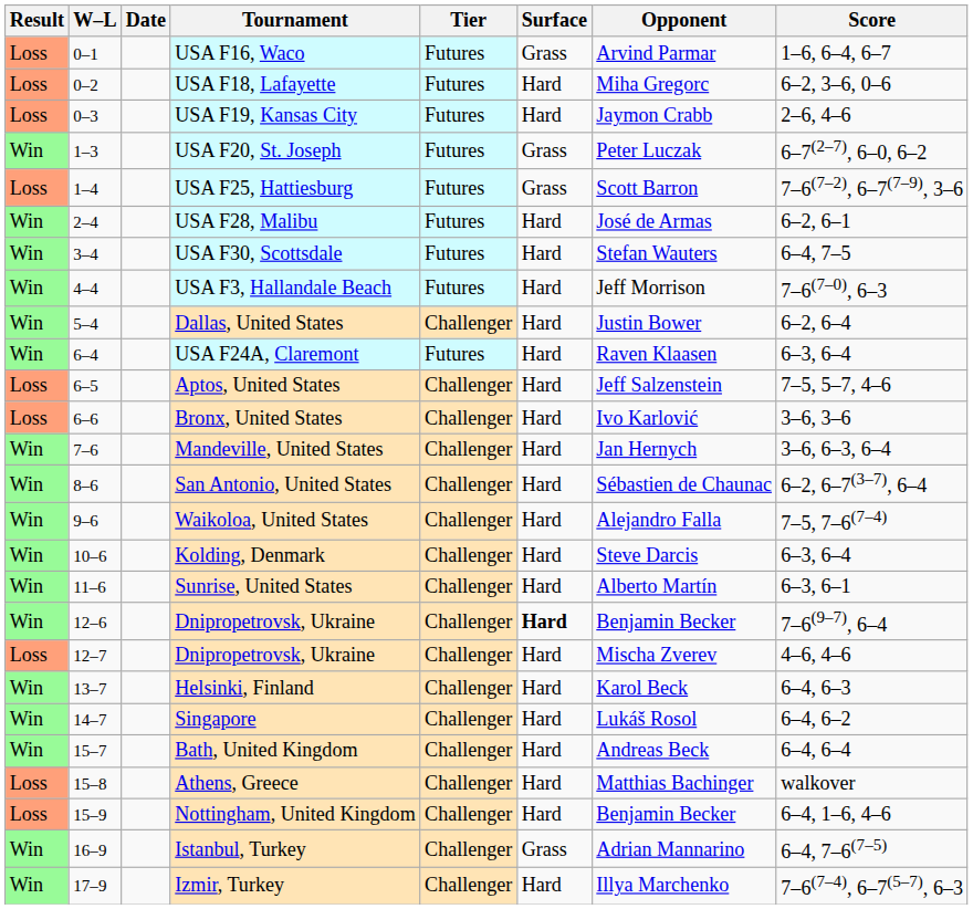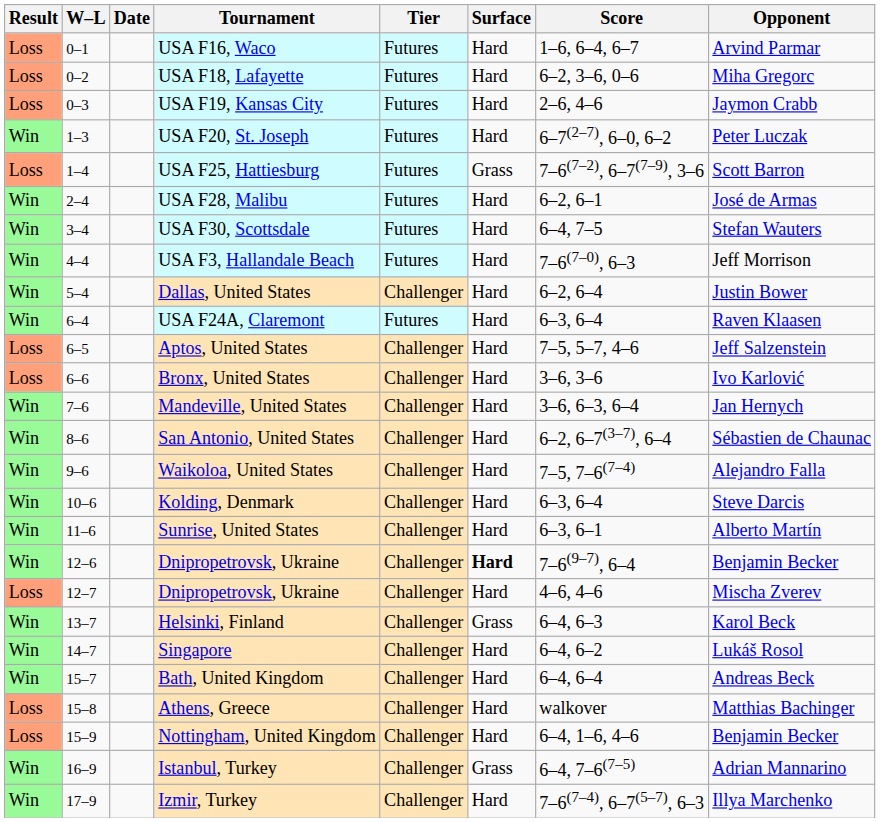 <table class="sortable wikitable">
 <tr>
 <th>Result</th>
 <th class="unsortable">W–L</th>
 <th>Date</th>
 <th>Tournament</th>
 <th>Tier</th>
 <th>Surface</th>
+<th class="unsortable">Score</th>
 <th>Opponent</th>
-<th class="unsortable">Score</th>
 </tr>
 <tr>
 <td style="background:#ffa07a;">Loss</td>
 <td><small>0–1</small></td>
 <td></td>
 <td style="background:#cffcff;">USA F16, <a href='#'>Waco</a></td>
 <td style="background:#cffcff;">Futures</td>
-<td>Grass</td>
+<td>Hard</td>
+<td>1–6, 6–4, 6–7</td>
 <td> <a href='#'>Arvind Parmar</a></td>
-<td>1–6, 6–4, 6–7</td>
 </tr>
 <tr>
 <td style="background:#ffa07a;">Loss</td>
 <td><small>0–2</small></td>
 <td></td>
 <td style="background:#cffcff;">USA F18, <a href='#'>Lafayette</a></td>
 <td style="background:#cffcff;">Futures</td>
 <td>Hard</td>
+<td>6–2, 3–6, 0–6</td>
 <td> <a href='#'>Miha Gregorc</a></td>
-<td>6–2, 3–6, 0–6</td>
 </tr>
 <tr>
 <td style="background:#ffa07a;">Loss</td>
 <td><small>0–3</small></td>
 <td></td>
 <td style="background:#cffcff;">USA F19, <a href='#'>Kansas City</a></td>
 <td style="background:#cffcff;">Futures</td>
 <td>Hard</td>
+<td>2–6, 4–6</td>
 <td> <a href='#'>Jaymon Crabb</a></td>
-<td>2–6, 4–6</td>
 </tr>
 <tr>
 <td style="background:#98fb98;">Win</td>
 <td><small>1–3</small></td>
 <td></td>
 <td style="background:#cffcff;">USA F20, <a href='#'>St. Joseph</a></td>
 <td style="background:#cffcff;">Futures</td>
-<td>Grass</td>
+<td>Hard</td>
+<td>6–7<sup>(2–7)</sup>, 6–0, 6–2</td>
 <td> <a href='#'>Peter Luczak</a></td>
-<td>6–7<sup>(2–7)</sup>, 6–0, 6–2</td>
 </tr>
 <tr>
 <td style="background:#ffa07a;">Loss</td>
 <td><small>1–4</small></td>
 <td></td>
 <td style="background:#cffcff;">USA F25, <a href='#'>Hattiesburg</a></td>
 <td style="background:#cffcff;">Futures</td>
 <td>Grass</td>
+<td>7–6<sup>(7–2)</sup>, 6–7<sup>(7–9)</sup>, 3–6</td>
 <td> <a href='#'>Scott Barron</a></td>
-<td>7–6<sup>(7–2)</sup>, 6–7<sup>(7–9)</sup>, 3–6</td>
 </tr>
 <tr>
 <td style="background:#98fb98;">Win</td>
 <td><small>2–4</small></td>
 <td></td>
 <td style="background:#cffcff;">USA F28, <a href='#'>Malibu</a></td>
 <td style="background:#cffcff;">Futures</td>
 <td>Hard</td>
+<td>6–2, 6–1</td>
 <td> <a href='#'>José de Armas</a></td>
-<td>6–2, 6–1</td>
 </tr>
 <tr>
 <td style="background:#98fb98;">Win</td>
 <td><small>3–4</small></td>
 <td></td>
 <td style="background:#cffcff;">USA F30, <a href='#'>Scottsdale</a></td>
 <td style="background:#cffcff;">Futures</td>
 <td>Hard</td>
+<td>6–4, 7–5</td>
 <td> <a href='#'>Stefan Wauters</a></td>
-<td>6–4, 7–5</td>
 </tr>
 <tr>
 <td style="background:#98fb98;">Win</td>
 <td><small>4–4</small></td>
 <td></td>
 <td style="background:#cffcff;">USA F3, <a href='#'>Hallandale Beach</a></td>
 <td style="background:#cffcff;">Futures</td>
 <td>Hard</td>
+<td>7–6<sup>(7–0)</sup>, 6–3</td>
 <td> Jeff Morrison</td>
-<td>7–6<sup>(7–0)</sup>, 6–3</td>
 </tr>
 <tr>
 <td style="background:#98fb98;">Win</td>
 <td><small>5–4</small></td>
 <td></td>
 <td style="background:moccasin;"><a href='#'>Dallas</a>, United States</td>
 <td style="background:moccasin;">Challenger</td>
 <td>Hard</td>
+<td>6–2, 6–4</td>
 <td> <a href='#'>Justin Bower</a></td>
-<td>6–2, 6–4</td>
 </tr>
 <tr>
 <td style="background:#98fb98;">Win</td>
 <td><small>6–4</small></td>
 <td></td>
 <td style="background:#cffcff;">USA F24A, <a href='#'>Claremont</a></td>
 <td style="background:#cffcff;">Futures</td>
 <td>Hard</td>
+<td>6–3, 6–4</td>
 <td> <a href='#'>Raven Klaasen</a></td>
-<td>6–3, 6–4</td>
 </tr>
 <tr>
 <td style="background:#ffa07a;">Loss</td>
 <td><small>6–5</small></td>
 <td></td>
 <td style="background:moccasin;"><a href='#'>Aptos</a>, United States</td>
 <td style="background:moccasin;">Challenger</td>
 <td>Hard</td>
+<td>7–5, 5–7, 4–6</td>
 <td> <a href='#'>Jeff Salzenstein</a></td>
-<td>7–5, 5–7, 4–6</td>
 </tr>
 <tr>
 <td style="background:#ffa07a;">Loss</td>
 <td><small>6–6</small></td>
 <td></td>
 <td style="background:moccasin;"><a href='#'>Bronx</a>, United States</td>
 <td style="background:moccasin;">Challenger</td>
 <td>Hard</td>
+<td>3–6, 3–6</td>
 <td> <a href='#'>Ivo Karlović</a></td>
-<td>3–6, 3–6</td>
 </tr>
 <tr>
 <td style="background:#98fb98;">Win</td>
 <td><small>7–6</small></td>
 <td></td>
 <td style="background:moccasin;"><a href='#'>Mandeville</a>, United States</td>
 <td style="background:moccasin;">Challenger</td>
 <td>Hard</td>
+<td>3–6, 6–3, 6–4</td>
 <td> <a href='#'>Jan Hernych</a></td>
-<td>3–6, 6–3, 6–4</td>
 </tr>
 <tr>
 <td style="background:#98fb98;">Win</td>
 <td><small>8–6</small></td>
 <td></td>
 <td style="background:moccasin;"><a href='#'>San Antonio</a>, United States</td>
 <td style="background:moccasin;">Challenger</td>
 <td>Hard</td>
+<td>6–2, 6–7<sup>(3–7)</sup>, 6–4</td>
 <td> <a href='#'>Sébastien de Chaunac</a></td>
-<td>6–2, 6–7<sup>(3–7)</sup>, 6–4</td>
 </tr>
 <tr>
 <td style="background:#98fb98;">Win</td>
 <td><small>9–6</small></td>
 <td></td>
 <td style="background:moccasin;"><a href='#'>Waikoloa</a>, United States</td>
 <td style="background:moccasin;">Challenger</td>
 <td>Hard</td>
+<td>7–5, 7–6<sup>(7–4)</sup></td>
 <td> <a href='#'>Alejandro Falla</a></td>
-<td>7–5, 7–6<sup>(7–4)</sup></td>
 </tr>
 <tr>
 <td style="background:#98fb98;">Win</td>
 <td><small>10–6</small></td>
 <td></td>
 <td style="background:moccasin;"><a href='#'>Kolding</a>, Denmark</td>
 <td style="background:moccasin;">Challenger</td>
 <td>Hard</td>
+<td>6–3, 6–4</td>
 <td> <a href='#'>Steve Darcis</a></td>
-<td>6–3, 6–4</td>
 </tr>
 <tr>
 <td style="background:#98fb98;">Win</td>
 <td><small>11–6</small></td>
 <td></td>
 <td style="background:moccasin;"><a href='#'>Sunrise</a>, United States</td>
 <td style="background:moccasin;">Challenger</td>
 <td>Hard</td>
+<td>6–3, 6–1</td>
 <td> <a href='#'>Alberto Martín</a></td>
-<td>6–3, 6–1</td>
 </tr>
 <tr>
 <td style="background:#98fb98;">Win</td>
 <td><small>12–6</small></td>
 <td></td>
 <td style="background:moccasin;"><a href='#'>Dnipropetrovsk</a>, Ukraine</td>
 <td style="background:moccasin;">Challenger</td>
 <td><strong>Hard</strong></td>
+<td>7–6<sup>(9–7)</sup>, 6–4</td>
 <td> <a href='#'>Benjamin Becker</a></td>
-<td>7–6<sup>(9–7)</sup>, 6–4</td>
 </tr>
 <tr>
 <td style="background:#ffa07a;">Loss</td>
 <td><small>12–7</small></td>
 <td></td>
 <td style="background:moccasin;"><a href='#'>Dnipropetrovsk</a>, Ukraine</td>
 <td style="background:moccasin;">Challenger</td>
 <td>Hard</td>
+<td>4–6, 4–6</td>
 <td> <a href='#'>Mischa Zverev</a></td>
-<td>4–6, 4–6</td>
 </tr>
 <tr>
 <td style="background:#98fb98;">Win</td>
 <td><small>13–7</small></td>
 <td></td>
 <td style="background:moccasin;"><a href='#'>Helsinki</a>, Finland</td>
 <td style="background:moccasin;">Challenger</td>
-<td>Hard</td>
+<td>Grass</td>
+<td>6–4, 6–3</td>
 <td> <a href='#'>Karol Beck</a></td>
-<td>6–4, 6–3</td>
 </tr>
 <tr>
 <td style="background:#98fb98;">Win</td>
 <td><small>14–7</small></td>
 <td></td>
 <td style="background:moccasin;"><a href='#'>Singapore</a></td>
 <td style="background:moccasin;">Challenger</td>
 <td>Hard</td>
+<td>6–4, 6–2</td>
 <td> <a href='#'>Lukáš Rosol</a></td>
-<td>6–4, 6–2</td>
 </tr>
 <tr>
 <td style="background:#98fb98;">Win</td>
 <td><small>15–7</small></td>
 <td></td>
 <td style="background:moccasin;"><a href='#'>Bath</a>, United Kingdom</td>
 <td style="background:moccasin;">Challenger</td>
 <td>Hard</td>
+<td>6–4, 6–4</td>
 <td> <a href='#'>Andreas Beck</a></td>
-<td>6–4, 6–4</td>
 </tr>
 <tr>
 <td style="background:#ffa07a;">Loss</td>
 <td><small>15–8</small></td>
 <td></td>
 <td style="background:moccasin;"><a href='#'>Athens</a>, Greece</td>
 <td style="background:moccasin;">Challenger</td>
 <td>Hard</td>
+<td>walkover</td>
 <td> <a href='#'>Matthias Bachinger</a></td>
-<td>walkover</td>
 </tr>
 <tr>
 <td style="background:#ffa07a;">Loss</td>
 <td><small>15–9</small></td>
 <td></td>
 <td style="background:moccasin;"><a href='#'>Nottingham</a>, United Kingdom</td>
 <td style="background:moccasin;">Challenger</td>
 <td>Hard</td>
+<td>6–4, 1–6, 4–6</td>
 <td> <a href='#'>Benjamin Becker</a></td>
-<td>6–4, 1–6, 4–6</td>
 </tr>
 <tr>
 <td style="background:#98fb98;">Win</td>
 <td><small>16–9</small></td>
 <td></td>
 <td style="background:moccasin;"><a href='#'>Istanbul</a>, Turkey</td>
 <td style="background:moccasin;">Challenger</td>
 <td>Grass</td>
+<td>6–4, 7–6<sup>(7–5)</sup></td>
 <td> <a href='#'>Adrian Mannarino</a></td>
-<td>6–4, 7–6<sup>(7–5)</sup></td>
 </tr>
 <tr>
 <td style="background:#98fb98;">Win</td>
 <td><small>17–9</small></td>
 <td></td>
 <td style="background:moccasin;"><a href='#'>Izmir</a>, Turkey</td>
 <td style="background:moccasin;">Challenger</td>
 <td>Hard</td>
+<td>7–6<sup>(7–4)</sup>, 6–7<sup>(5–7)</sup>, 6–3</td>
 <td> <a href='#'>Illya Marchenko</a></td>
-<td>7–6<sup>(7–4)</sup>, 6–7<sup>(5–7)</sup>, 6–3</td>
 </tr>
 </table>
